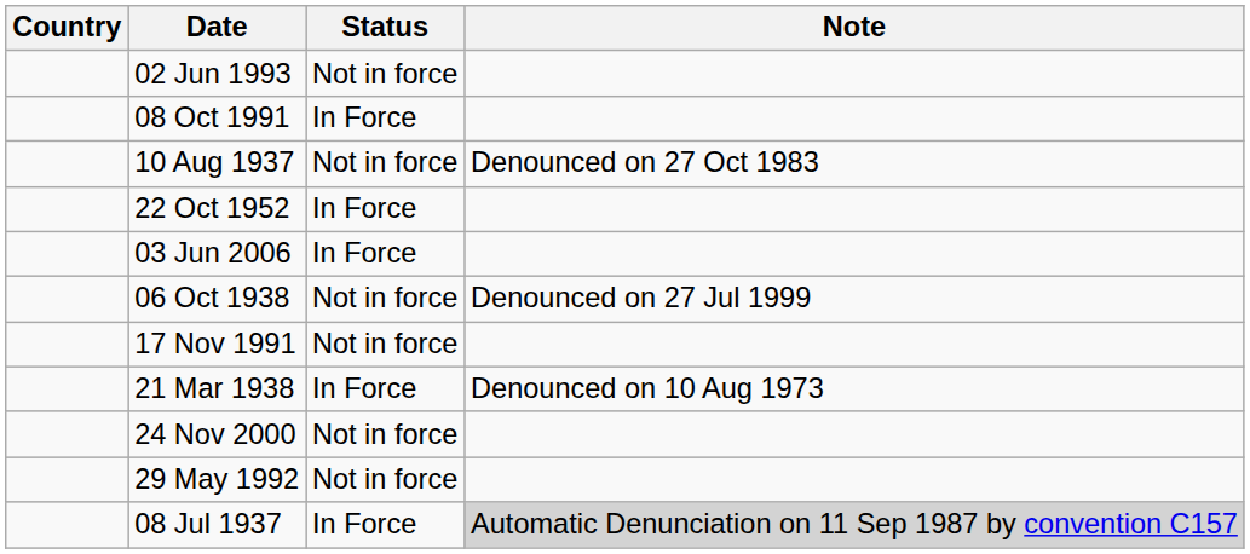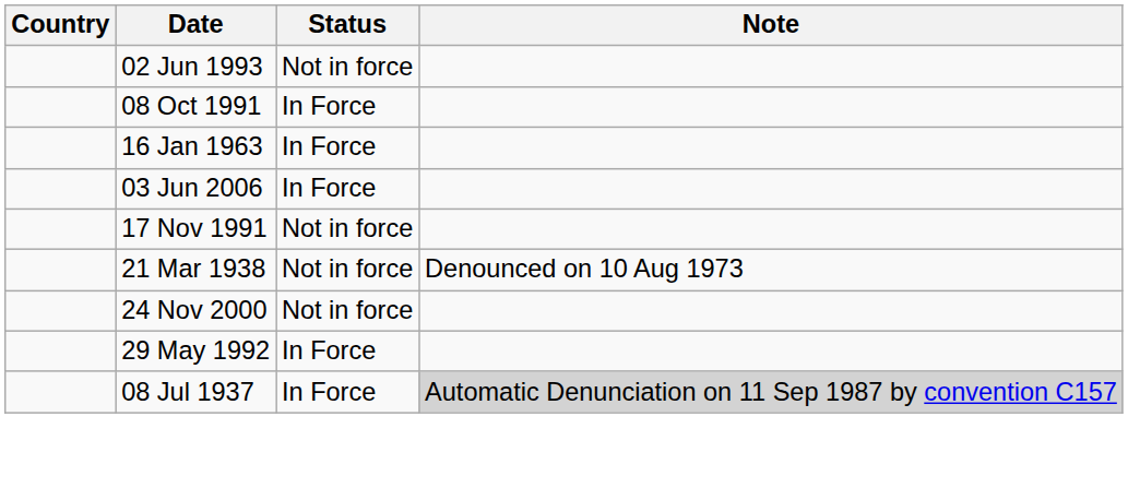 <table class="wikitable">
 <tr>
 <th>Country</th>
 <th>Date</th>
 <th>Status</th>
 <th>Note</th>
 </tr>
 <tr>
 <td></td>
 <td>02 Jun 1993</td>
 <td>Not in force</td>
 <td></td>
 </tr>
 <tr>
 <td></td>
 <td>08 Oct 1991</td>
 <td>In Force</td>
 <td></td>
 </tr>
 <tr>
 <td></td>
-<td>10 Aug 1937</td>
-<td>Not in force</td>
-<td>Denounced on 27 Oct 1983</td>
-</tr>
-<tr>
-<td></td>
-<td>22 Oct 1952</td>
+<td>16 Jan 1963</td>
 <td>In Force</td>
 <td></td>
 </tr>
 <tr>
 <td></td>
 <td>03 Jun 2006</td>
 <td>In Force</td>
 <td></td>
 </tr>
 <tr>
 <td></td>
-<td>06 Oct 1938</td>
-<td>Not in force</td>
-<td>Denounced on 27 Jul 1999</td>
-</tr>
-<tr>
-<td></td>
 <td>17 Nov 1991</td>
 <td>Not in force</td>
 <td></td>
 </tr>
 <tr>
 <td></td>
 <td>21 Mar 1938</td>
-<td>In Force</td>
+<td>Not in force</td>
 <td>Denounced on 10 Aug 1973</td>
 </tr>
 <tr>
 <td></td>
 <td>24 Nov 2000</td>
 <td>Not in force</td>
 <td></td>
 </tr>
 <tr>
 <td></td>
 <td>29 May 1992</td>
-<td>Not in force</td>
+<td>In Force</td>
 <td></td>
 </tr>
 <tr>
 <td></td>
 <td>08 Jul 1937</td>
 <td>In Force</td>
 <td style="background: lightgrey;">Automatic Denunciation on 11 Sep 1987 by <a href='#'>convention C157</a></td>
 </tr>
 </table>
